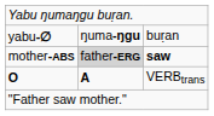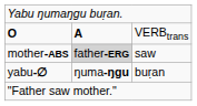 <table class="wikitable">
 <tr>
 <td colspan="3"><em>Yabu ŋumaŋgu buṛan.</em></td>
+</tr>
+<tr>
+<td><span><strong>O</strong></span></td>
+<td><span><strong>A</strong></span></td>
+<td>VERB<sub>trans</sub></td>
+</tr>
+<tr>
+<td>mother<span><strong>-<small>ABS</small></strong></span></td>
+<td style="background: lightgrey;">father<span><strong>-<small>ERG</small></strong></span></td>
+<td>saw</td>
 </tr>
 <tr>
 <td>yabu<span><strong>-∅</strong></span></td>
 <td>ŋuma<span><strong>-ŋgu</strong></span></td>
 <td>buṛan</td>
 </tr>
 <tr>
-<td>mother<span><strong>-<small>ABS</small></strong></span></td>
-<td style="background: lightgrey;">father<span><strong>-<small>ERG</small></strong></span></td>
-<td><strong>saw</strong></td>
-</tr>
-<tr>
-<td><span><strong>O</strong></span></td>
-<td><span><strong>A</strong></span></td>
-<td>VERB<sub>trans</sub></td>
-</tr>
-<tr>
 <td colspan="3">"Father saw mother."</td>
 </tr>
 </table>
